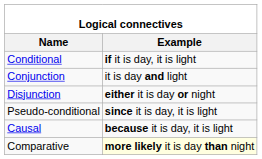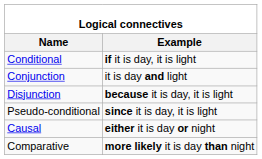 <table class="wikitable floatright " style="margin:1.0em auto;">
 <tr>
 <th colspan="3" style="background:white;text-align:center;"><br>Logical connectives</th>
 </tr>
 <tr>
 <th>Name</th>
 <th>Example</th>
 </tr>
 <tr>
 <td style="white-space:nowrap;"><a href='#'>Conditional</a></td>
 <td style="white-space:nowrap;"><strong>if</strong> it is day, it is light</td>
 </tr>
 <tr>
 <td style="white-space:nowrap;"><a href='#'>Conjunction</a></td>
 <td style="white-space:nowrap;">it is day <strong>and</strong> light</td>
 </tr>
 <tr>
 <td style="white-space:nowrap;"><a href='#'>Disjunction</a></td>
-<td style="white-space:nowrap;"><strong>either</strong> it is day <strong>or</strong> night</td>
+<td style="white-space:nowrap;"><strong>because</strong> it is day, it is light</td>
 </tr>
 <tr>
 <td style="white-space:nowrap;">Pseudo-conditional</td>
 <td style="white-space:nowrap;"><strong>since</strong> it is day, it is light</td>
 </tr>
 <tr>
 <td style="white-space:nowrap;"><a href='#'>Causal</a></td>
-<td style="white-space:nowrap;"><strong>because</strong> it is day, it is light</td>
+<td style="white-space:nowrap;"><strong>either</strong> it is day <strong>or</strong> night</td>
 </tr>
 <tr>
 <td style="white-space:nowrap;">Comparative</td>
-<td style="background: lightyellow; white-space:nowrap;"><strong>more likely</strong> it is day <strong>than</strong> night</td>
+<td style="white-space:nowrap;"><strong>more likely</strong> it is day <strong>than</strong> night</td>
 </tr>
 </table>
